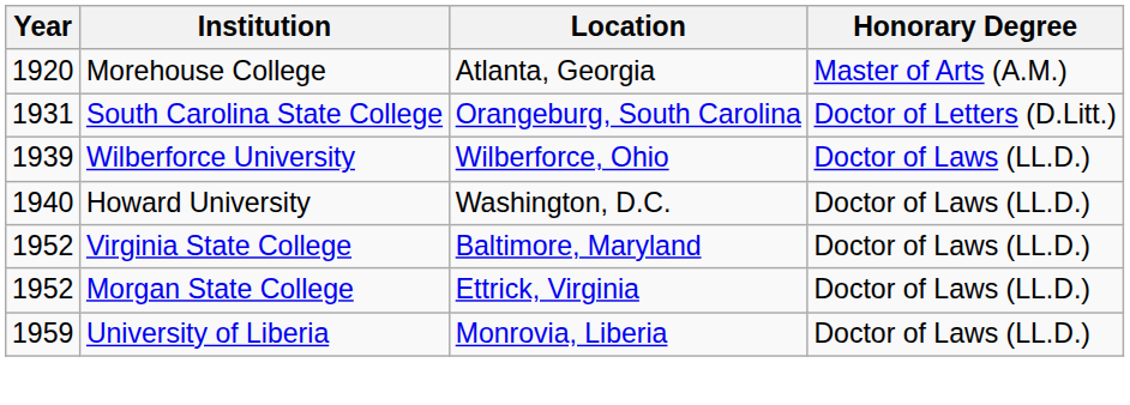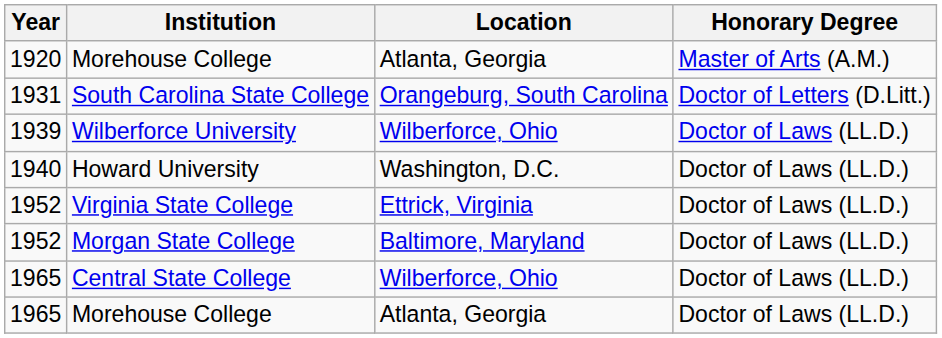 <table class="wikitable">
 <tr>
 <th>Year</th>
 <th>Institution</th>
 <th>Location</th>
 <th>Honorary Degree</th>
 </tr>
 <tr>
 <td>1920</td>
 <td>Morehouse College</td>
 <td>Atlanta, Georgia</td>
 <td><a href='#'>Master of Arts</a> (A.M.)</td>
 </tr>
 <tr>
 <td>1931</td>
 <td><a href='#'>South Carolina State College</a></td>
 <td><a href='#'>Orangeburg, South Carolina</a></td>
 <td><a href='#'>Doctor of Letters</a> (D.Litt.)</td>
 </tr>
 <tr>
 <td>1939</td>
 <td><a href='#'>Wilberforce University</a></td>
 <td><a href='#'>Wilberforce, Ohio</a></td>
 <td><a href='#'>Doctor of Laws</a> (LL.D.)</td>
 </tr>
 <tr>
 <td>1940</td>
 <td>Howard University</td>
 <td>Washington, D.C.</td>
 <td>Doctor of Laws (LL.D.)</td>
 </tr>
 <tr>
 <td>1952</td>
 <td><a href='#'>Virginia State College</a></td>
-<td><a href='#'>Baltimore, Maryland</a></td>
+<td><a href='#'>Ettrick, Virginia</a></td>
 <td>Doctor of Laws (LL.D.)</td>
 </tr>
 <tr>
 <td>1952</td>
 <td><a href='#'>Morgan State College</a></td>
-<td><a href='#'>Ettrick, Virginia</a></td>
+<td><a href='#'>Baltimore, Maryland</a></td>
 <td>Doctor of Laws (LL.D.)</td>
 </tr>
 <tr>
-<td>1959</td>
-<td><a href='#'>University of Liberia</a></td>
-<td><a href='#'>Monrovia, Liberia</a></td>
+<td>1965</td>
+<td><a href='#'>Central State College</a></td>
+<td><a href='#'>Wilberforce, Ohio</a></td>
+<td>Doctor of Laws (LL.D.)</td>
+</tr>
+<tr>
+<td>1965</td>
+<td>Morehouse College</td>
+<td>Atlanta, Georgia</td>
 <td>Doctor of Laws (LL.D.)</td>
 </tr>
 </table>
